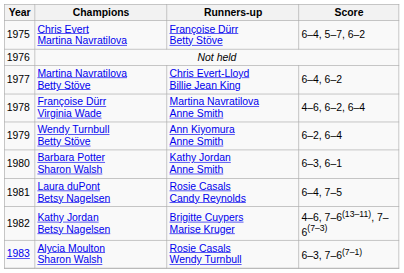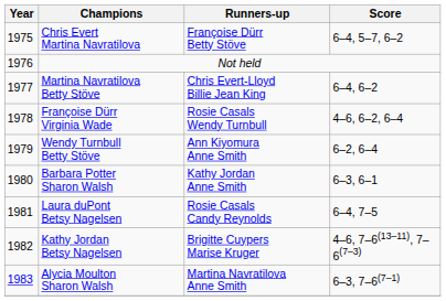 <table class="wikitable">
 <tr>
 <th style="width:40px">Year</th>
 <th style="width:200px">Champions</th>
 <th style="width:200px">Runners-up</th>
 <th style="width:150px" class="unsortable">Score</th>
 </tr>
 <tr>
 <td>1975</td>
 <td> <a href='#'>Chris Evert</a><br>  <a href='#'>Martina Navratilova</a></td>
 <td> <a href='#'>Françoise Dürr</a> <br>  <a href='#'>Betty Stöve</a></td>
 <td>6–4, 5–7, 6–2</td>
 </tr>
 <tr>
 <td>1976</td>
 <td colspan=3 align=center><em>Not held</em></td>
 </tr>
 <tr>
 <td>1977</td>
 <td> <a href='#'>Martina Navratilova</a><br>  <a href='#'>Betty Stöve</a></td>
 <td> <a href='#'>Chris Evert-Lloyd</a> <br>  <a href='#'>Billie Jean King</a></td>
 <td>6–4, 6–2</td>
 </tr>
 <tr>
 <td>1978</td>
 <td> <a href='#'>Françoise Dürr</a><br>  <a href='#'>Virginia Wade</a></td>
-<td> <a href='#'>Martina Navratilova</a> <br>  <a href='#'>Anne Smith</a></td>
+<td> <a href='#'>Rosie Casals</a> <br>  <a href='#'>Wendy Turnbull</a></td>
 <td>4–6, 6–2, 6–4</td>
 </tr>
 <tr>
 <td>1979</td>
 <td> <a href='#'>Wendy Turnbull</a><br>  <a href='#'>Betty Stöve</a></td>
 <td> <a href='#'>Ann Kiyomura</a> <br>  <a href='#'>Anne Smith</a></td>
 <td>6–2, 6–4</td>
 </tr>
 <tr>
 <td>1980</td>
 <td> <a href='#'>Barbara Potter</a><br>  <a href='#'>Sharon Walsh</a></td>
 <td> <a href='#'>Kathy Jordan</a> <br>  <a href='#'>Anne Smith</a></td>
 <td>6–3, 6–1</td>
 </tr>
 <tr>
 <td>1981</td>
 <td> <a href='#'>Laura duPont</a><br>  <a href='#'>Betsy Nagelsen</a></td>
 <td> <a href='#'>Rosie Casals</a> <br>  <a href='#'>Candy Reynolds</a></td>
 <td>6–4, 7–5</td>
 </tr>
 <tr>
 <td>1982</td>
 <td> <a href='#'>Kathy Jordan</a><br>  <a href='#'>Betsy Nagelsen</a></td>
 <td> <a href='#'>Brigitte Cuypers</a> <br>  <a href='#'>Marise Kruger</a></td>
 <td>4–6, 7–6<sup>(13–11)</sup>, 7–6<sup>(7–3)</sup></td>
 </tr>
 <tr>
 <td><a href='#'>1983</a></td>
 <td> <a href='#'>Alycia Moulton</a><br>  <a href='#'>Sharon Walsh</a></td>
-<td> <a href='#'>Rosie Casals</a> <br>  <a href='#'>Wendy Turnbull</a></td>
+<td> <a href='#'>Martina Navratilova</a> <br>  <a href='#'>Anne Smith</a></td>
 <td>6–3, 7–6<sup>(7–1)</sup></td>
 </tr>
 <tr>
 </tr>
 </table>
